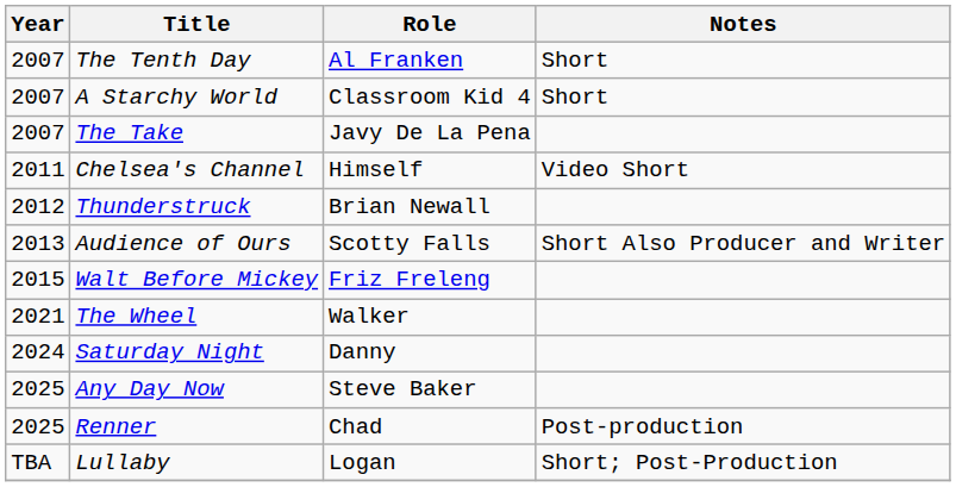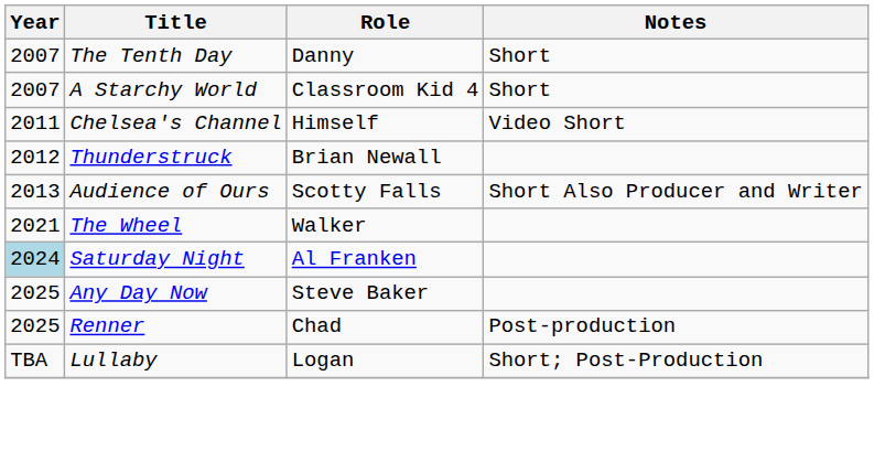 <table class="wikitable sortable">
 <tr>
 <th>Year</th>
 <th>Title</th>
 <th>Role</th>
 <th>Notes</th>
 </tr>
 <tr>
 <td>2007</td>
 <td><em>The Tenth Day</em></td>
-<td><a href='#'>Al Franken</a></td>
+<td>Danny</td>
 <td>Short</td>
 </tr>
 <tr>
 <td>2007</td>
 <td><em>A Starchy World</em></td>
 <td>Classroom Kid 4</td>
 <td>Short</td>
-</tr>
-<tr>
-<td>2007</td>
-<td><em><a href='#'>The Take</a></em></td>
-<td>Javy De La Pena</td>
-<td></td>
 </tr>
 <tr>
 <td>2011</td>
 <td><em>Chelsea's Channel</em></td>
 <td>Himself</td>
 <td>Video Short</td>
 </tr>
 <tr>
 <td>2012</td>
 <td><em><a href='#'>Thunderstruck</a></em></td>
 <td>Brian Newall</td>
 <td></td>
 </tr>
 <tr>
 <td>2013</td>
 <td><em>Audience of Ours</em></td>
 <td>Scotty Falls</td>
 <td>Short Also Producer and Writer</td>
 </tr>
 <tr>
-<td>2015</td>
-<td><em><a href='#'>Walt Before Mickey</a></em></td>
-<td><a href='#'>Friz Freleng</a></td>
-<td></td>
-</tr>
-<tr>
 <td>2021</td>
 <td><em><a href='#'>The Wheel</a></em></td>
 <td>Walker</td>
 <td></td>
 </tr>
 <tr>
-<td>2024</td>
+<td style="background: lightblue;">2024</td>
 <td><em><a href='#'>Saturday Night</a></em></td>
-<td>Danny</td>
+<td><a href='#'>Al Franken</a></td>
 <td></td>
 </tr>
 <tr>
 <td>2025</td>
 <td><em><a href='#'>Any Day Now</a></em></td>
 <td>Steve Baker</td>
 <td></td>
 </tr>
 <tr>
 <td>2025</td>
 <td><em><a href='#'>Renner</a></em></td>
 <td>Chad</td>
 <td>Post-production</td>
 </tr>
 <tr>
 <td>TBA</td>
 <td><em>Lullaby</em></td>
 <td>Logan</td>
 <td>Short; Post-Production</td>
 </tr>
 <tr>
 </tr>
 </table>
